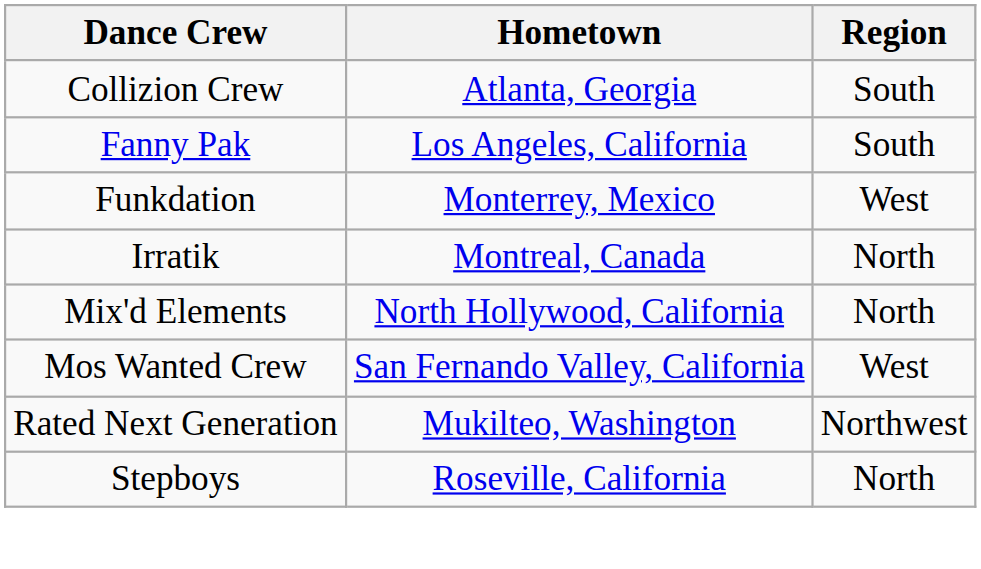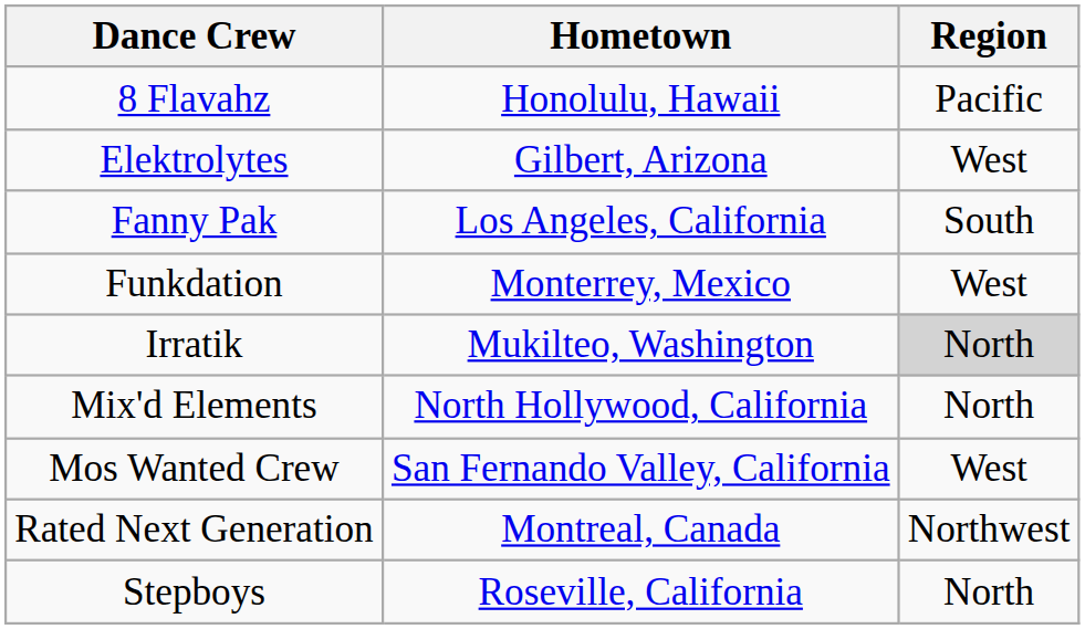 <table class="wikitable sortable" style="text-align:center">
 <tr>
 <th>Dance Crew</th>
 <th>Hometown</th>
 <th>Region</th>
 </tr>
 <tr>
-<td>Collizion Crew</td>
-<td><a href='#'>Atlanta, Georgia</a></td>
-<td>South</td>
+<td><a href='#'>8 Flavahz</a></td>
+<td><a href='#'>Honolulu, Hawaii</a></td>
+<td>Pacific</td>
+</tr>
+<tr>
+<td><a href='#'>Elektrolytes</a></td>
+<td><a href='#'>Gilbert, Arizona</a></td>
+<td>West</td>
 </tr>
 <tr>
 <td><a href='#'>Fanny Pak</a></td>
 <td><a href='#'>Los Angeles, California</a></td>
 <td>South</td>
 </tr>
 <tr>
 <td>Funkdation</td>
 <td><a href='#'>Monterrey, Mexico</a></td>
 <td>West</td>
 </tr>
 <tr>
 <td>Irratik</td>
-<td><a href='#'>Montreal, Canada</a></td>
-<td>North</td>
+<td><a href='#'>Mukilteo, Washington</a></td>
+<td style="background: lightgrey;">North</td>
 </tr>
 <tr>
 <td>Mix'd Elements</td>
 <td><a href='#'>North Hollywood, California</a></td>
 <td>North</td>
 </tr>
 <tr>
 <td>Mos Wanted Crew</td>
 <td><a href='#'>San Fernando Valley, California</a></td>
 <td>West</td>
 </tr>
 <tr>
 <td>Rated Next Generation</td>
-<td><a href='#'>Mukilteo, Washington</a></td>
+<td><a href='#'>Montreal, Canada</a></td>
 <td>Northwest</td>
 </tr>
 <tr>
 <td>Stepboys</td>
 <td><a href='#'>Roseville, California</a></td>
 <td>North</td>
 </tr>
 </table>
